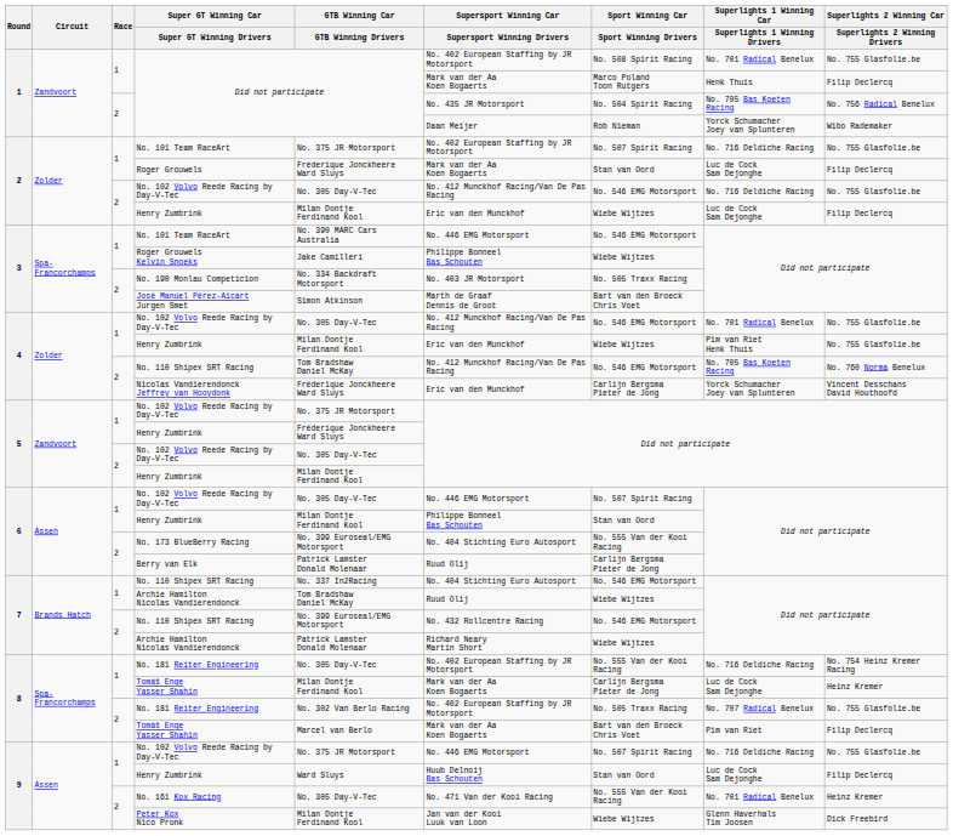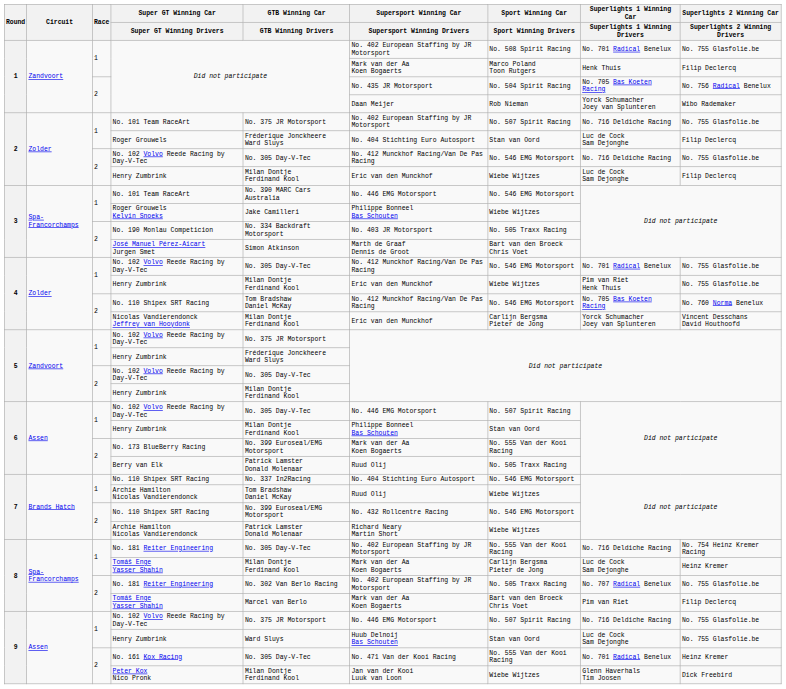 <table class="wikitable" style="font-size: 80%;">
 <tr>
 <th rowspan=2>Round</th>
 <th rowspan=2>Circuit</th>
 <th rowspan=2>Race</th>
 <th>Super GT Winning Car</th>
 <th>GTB Winning Car</th>
 <th>Supersport Winning Car</th>
 <th>Sport Winning Car</th>
 <th>Superlights 1 Winning Car</th>
 <th>Superlights 2 Winning Car</th>
 </tr>
 <tr>
 <th>Super GT Winning Drivers</th>
 <th>GTB Winning Drivers</th>
 <th>Supersport Winning Drivers</th>
 <th>Sport Winning Drivers</th>
 <th>Superlights 1 Winning Drivers</th>
 <th>Superlights 2 Winning Drivers</th>
 </tr>
 <tr>
 <th rowspan=4>1</th>
 <td rowspan=4> <a href='#'>Zandvoort</a></td>
 <td rowspan=2>1</td>
 <td rowspan=4 colspan=2 align=center><em>Did not participate</em></td>
 <td>No. 402 European Staffing by JR Motorsport</td>
 <td>No. 508 Spirit Racing</td>
 <td>No. 701 <a href='#'>Radical</a> Benelux</td>
 <td>No. 755 Glasfolie.be</td>
 </tr>
 <tr>
 <td> Mark van der Aa<br> Koen Bogaerts</td>
 <td> Marco Poland<br> Toon Rutgers</td>
 <td> Henk Thuis</td>
 <td> Filip Declercq</td>
 </tr>
 <tr>
 <td rowspan=2>2</td>
 <td>No. 435 JR Motorsport</td>
 <td>No. 504 Spirit Racing</td>
 <td>No. 705 <a href='#'>Bas Koeten Racing</a></td>
 <td>No. 756 <a href='#'>Radical</a> Benelux</td>
 </tr>
 <tr>
 <td> Daan Meijer</td>
 <td> Rob Nieman</td>
 <td> Yorck Schumacher<br> Joey van Splunteren</td>
 <td> Wibo Rademaker</td>
 </tr>
 <tr>
 <th rowspan=4>2</th>
 <td rowspan=4> <a href='#'>Zolder</a></td>
 <td rowspan=2>1</td>
 <td>No. 101 Team RaceArt</td>
 <td>No. 375 JR Motorsport</td>
 <td>No. 402 European Staffing by JR Motorsport</td>
 <td>No. 507 Spirit Racing</td>
 <td>No. 716 Deldiche Racing</td>
 <td>No. 755 Glasfolie.be</td>
 </tr>
 <tr>
 <td> Roger Grouwels</td>
 <td> Fréderique Jonckheere<br> Ward Sluys</td>
-<td> Mark van der Aa<br> Koen Bogaerts</td>
+<td>No. 404 Stichting Euro Autosport</td>
 <td> Stan van Oord</td>
 <td> Luc de Cock<br> Sam Dejonghe</td>
 <td> Filip Declercq</td>
 </tr>
 <tr>
 <td rowspan=2>2</td>
 <td>No. 102 <a href='#'>Volvo</a> Reede Racing by Day-V-Tec</td>
 <td>No. 305 Day-V-Tec</td>
 <td>No. 412 Munckhof Racing/Van De Pas Racing</td>
 <td>No. 546 EMG Motorsport</td>
 <td>No. 716 Deldiche Racing</td>
 <td>No. 755 Glasfolie.be</td>
 </tr>
 <tr>
 <td> Henry Zumbrink</td>
 <td> Milan Dontje<br> Ferdinand Kool</td>
 <td> Eric van den Munckhof</td>
 <td> Wiebe Wijtzes</td>
 <td> Luc de Cock<br> Sam Dejonghe</td>
 <td> Filip Declercq</td>
 </tr>
 <tr>
 <th rowspan=4>3</th>
 <td rowspan=4> <a href='#'>Spa-Francorchamps</a></td>
 <td rowspan=2>1</td>
 <td>No. 101 Team RaceArt</td>
 <td>No. 390 MARC Cars Australia</td>
 <td>No. 446 EMG Motorsport</td>
 <td>No. 546 EMG Motorsport</td>
 <td rowspan=4 colspan=2 align=center><em>Did not participate</em></td>
 </tr>
 <tr>
 <td> Roger Grouwels<br> <a href='#'>Kelvin Snoeks</a></td>
 <td> Jake Camilleri</td>
 <td> Philippe Bonneel<br> <a href='#'>Bas Schouten</a></td>
 <td> Wiebe Wijtzes</td>
 </tr>
 <tr>
 <td rowspan=2>2</td>
 <td>No. 190 Monlau Competicion</td>
 <td>No. 334 Backdraft Motorsport</td>
 <td>No. 403 JR Motorsport</td>
 <td>No. 505 Traxx Racing</td>
 </tr>
 <tr>
 <td> <a href='#'>José Manuel Pérez-Aicart</a><br> Jurgen Smet</td>
 <td> Simon Atkinson</td>
 <td> Marth de Graaf<br> Dennis de Groot</td>
 <td> Bart van den Broeck<br> Chris Voet</td>
 </tr>
 <tr>
 <th rowspan=4>4</th>
 <td rowspan=4> <a href='#'>Zolder</a></td>
 <td rowspan=2>1</td>
 <td>No. 102 <a href='#'>Volvo</a> Reede Racing by Day-V-Tec</td>
 <td>No. 305 Day-V-Tec</td>
 <td>No. 412 Munckhof Racing/Van De Pas Racing</td>
 <td>No. 546 EMG Motorsport</td>
 <td>No. 701 <a href='#'>Radical</a> Benelux</td>
 <td>No. 755 Glasfolie.be</td>
 </tr>
 <tr>
 <td> Henry Zumbrink</td>
 <td> Milan Dontje<br> Ferdinand Kool</td>
 <td> Eric van den Munckhof</td>
 <td> Wiebe Wijtzes</td>
 <td> Pim van Riet<br> Henk Thuis</td>
 <td>No. 755 Glasfolie.be</td>
 </tr>
 <tr>
 <td rowspan=2>2</td>
 <td>No. 110 Shipex SRT Racing</td>
 <td> Tom Bradshaw<br> Daniel McKay</td>
 <td>No. 412 Munckhof Racing/Van De Pas Racing</td>
 <td>No. 546 EMG Motorsport</td>
 <td>No. 705 <a href='#'>Bas Koeten Racing</a></td>
 <td>No. 760 <a href='#'>Norma</a> Benelux</td>
 </tr>
 <tr>
 <td> Nicolas Vandierendonck<br> <a href='#'>Jeffrey van Hooydonk</a></td>
-<td> Fréderique Jonckheere<br> Ward Sluys</td>
+<td> Milan Dontje<br> Ferdinand Kool</td>
 <td> Eric van den Munckhof</td>
 <td> Carlijn Bergsma<br> Pieter de Jong</td>
 <td> Yorck Schumacher<br> Joey van Splunteren</td>
 <td> Vincent Desschans<br> David Houthoofd</td>
 </tr>
 <tr>
 <th rowspan=4>5</th>
 <td rowspan=4> <a href='#'>Zandvoort</a></td>
 <td rowspan=2>1</td>
 <td>No. 102 <a href='#'>Volvo</a> Reede Racing by Day-V-Tec</td>
 <td>No. 375 JR Motorsport</td>
 <td rowspan=4 colspan=4 align=center><em>Did not participate</em></td>
 </tr>
 <tr>
 <td> Henry Zumbrink</td>
 <td> Fréderique Jonckheere<br> Ward Sluys</td>
 </tr>
 <tr>
 <td rowspan=2>2</td>
 <td>No. 102 <a href='#'>Volvo</a> Reede Racing by Day-V-Tec</td>
 <td>No. 305 Day-V-Tec</td>
 </tr>
 <tr>
 <td> Henry Zumbrink</td>
 <td> Milan Dontje<br> Ferdinand Kool</td>
 </tr>
 <tr>
 <th rowspan=4>6</th>
 <td rowspan=4> <a href='#'>Assen</a></td>
 <td rowspan=2>1</td>
 <td>No. 102 <a href='#'>Volvo</a> Reede Racing by Day-V-Tec</td>
 <td>No. 305 Day-V-Tec</td>
 <td>No. 446 EMG Motorsport</td>
 <td>No. 507 Spirit Racing</td>
 <td rowspan=4 colspan=2 align=center><em>Did not participate</em></td>
 </tr>
 <tr>
 <td> Henry Zumbrink</td>
 <td> Milan Dontje<br> Ferdinand Kool</td>
 <td> Philippe Bonneel<br> <a href='#'>Bas Schouten</a></td>
 <td> Stan van Oord</td>
 </tr>
 <tr>
 <td rowspan=2>2</td>
 <td>No. 173 BlueBerry Racing</td>
 <td>No. 399 Euroseal/EMG Motorsport</td>
-<td>No. 404 Stichting Euro Autosport</td>
+<td> Mark van der Aa<br> Koen Bogaerts</td>
 <td>No. 555 Van der Kooi Racing</td>
 </tr>
 <tr>
 <td> Berry van Elk</td>
 <td> Patrick Lamster<br> Donald Molenaar</td>
 <td> Ruud Olij</td>
-<td> Carlijn Bergsma<br> Pieter de Jong</td>
+<td>No. 505 Traxx Racing</td>
 </tr>
 <tr>
 <th rowspan=4>7</th>
 <td rowspan=4> <a href='#'>Brands Hatch</a></td>
 <td rowspan=2>1</td>
 <td>No. 110 Shipex SRT Racing</td>
 <td>No. 337 In2Racing</td>
 <td>No. 404 Stichting Euro Autosport</td>
 <td>No. 546 EMG Motorsport</td>
 <td rowspan=4 colspan=2 align=center><em>Did not participate</em></td>
 </tr>
 <tr>
 <td> Archie Hamilton<br> Nicolas Vandierendonck</td>
 <td> Tom Bradshaw<br> Daniel McKay</td>
 <td> Ruud Olij</td>
 <td> Wiebe Wijtzes</td>
 </tr>
 <tr>
 <td rowspan=2>2</td>
 <td>No. 110 Shipex SRT Racing</td>
 <td>No. 399 Euroseal/EMG Motorsport</td>
 <td>No. 432 Rollcentre Racing</td>
 <td>No. 546 EMG Motorsport</td>
 </tr>
 <tr>
 <td> Archie Hamilton<br> Nicolas Vandierendonck</td>
 <td> Patrick Lamster<br> Donald Molenaar</td>
 <td> Richard Neary<br> Martin Short</td>
 <td> Wiebe Wijtzes</td>
 </tr>
 <tr>
 <th rowspan=4>8</th>
 <td rowspan=4> <a href='#'>Spa-Francorchamps</a></td>
 <td rowspan=2>1</td>
 <td>No. 181 <a href='#'>Reiter Engineering</a></td>
 <td>No. 305 Day-V-Tec</td>
 <td>No. 402 European Staffing by JR Motorsport</td>
 <td>No. 555 Van der Kooi Racing</td>
 <td>No. 716 Deldiche Racing</td>
 <td>No. 754 Heinz Kremer Racing</td>
 </tr>
 <tr>
 <td> <a href='#'>Tomáš Enge</a><br> <a href='#'>Yasser Shahin</a></td>
 <td> Milan Dontje<br> Ferdinand Kool</td>
 <td> Mark van der Aa<br> Koen Bogaerts</td>
 <td> Carlijn Bergsma<br> Pieter de Jong</td>
 <td> Luc de Cock<br> Sam Dejonghe</td>
 <td> Heinz Kremer</td>
 </tr>
 <tr>
 <td rowspan=2>2</td>
 <td>No. 181 <a href='#'>Reiter Engineering</a></td>
 <td>No. 302 Van Berlo Racing</td>
 <td>No. 402 European Staffing by JR Motorsport</td>
 <td>No. 505 Traxx Racing</td>
 <td>No. 707 <a href='#'>Radical</a> Benelux</td>
 <td>No. 755 Glasfolie.be</td>
 </tr>
 <tr>
 <td> <a href='#'>Tomáš Enge</a><br> <a href='#'>Yasser Shahin</a></td>
 <td> Marcel van Berlo</td>
 <td> Mark van der Aa<br> Koen Bogaerts</td>
 <td> Bart van den Broeck<br> Chris Voet</td>
 <td> Pim van Riet</td>
 <td> Filip Declercq</td>
 </tr>
 <tr>
 <th rowspan=4>9</th>
 <td rowspan=4> <a href='#'>Assen</a></td>
 <td rowspan=2>1</td>
 <td>No. 102 <a href='#'>Volvo</a> Reede Racing by Day-V-Tec</td>
 <td>No. 375 JR Motorsport</td>
 <td>No. 446 EMG Motorsport</td>
 <td>No. 507 Spirit Racing</td>
 <td>No. 716 Deldiche Racing</td>
 <td>No. 755 Glasfolie.be</td>
 </tr>
 <tr>
 <td> Henry Zumbrink</td>
 <td> Ward Sluys</td>
 <td> Huub Delnoij<br> <a href='#'>Bas Schouten</a></td>
 <td> Stan van Oord</td>
 <td> Luc de Cock<br> Sam Dejonghe</td>
-<td> Filip Declercq</td>
+<td>No. 755 Glasfolie.be</td>
 </tr>
 <tr>
 <td rowspan=2>2</td>
 <td>No. 161 <a href='#'>Kox Racing</a></td>
 <td>No. 305 Day-V-Tec</td>
 <td>No. 471 Van der Kooi Racing</td>
 <td>No. 555 Van der Kooi Racing</td>
 <td>No. 701 <a href='#'>Radical</a> Benelux</td>
 <td> Heinz Kremer</td>
 </tr>
 <tr>
 <td> <a href='#'>Peter Kox</a><br> Nico Pronk</td>
 <td> Milan Dontje<br> Ferdinand Kool</td>
 <td> Jan van der Kooi<br> Luuk van Loon</td>
 <td> Wiebe Wijtzes</td>
 <td> Glenn Haverhals<br> Tim Joosen</td>
 <td> Dick Freebird</td>
 </tr>
 </table>
